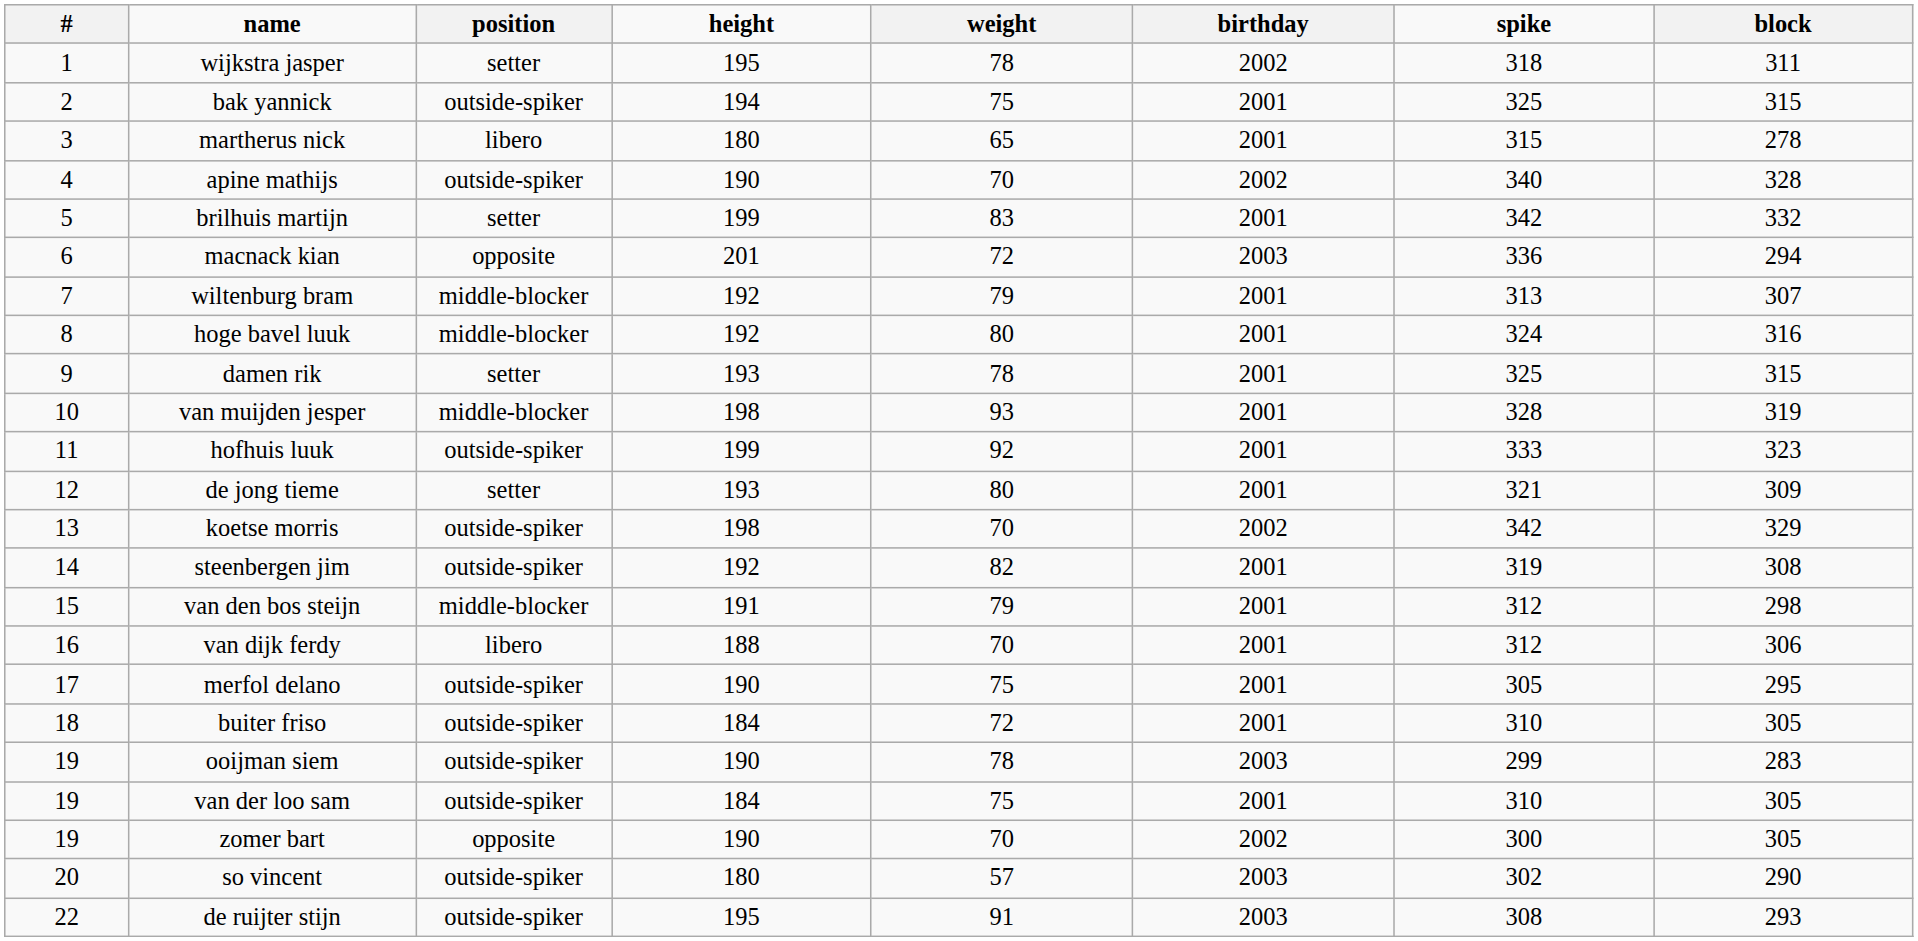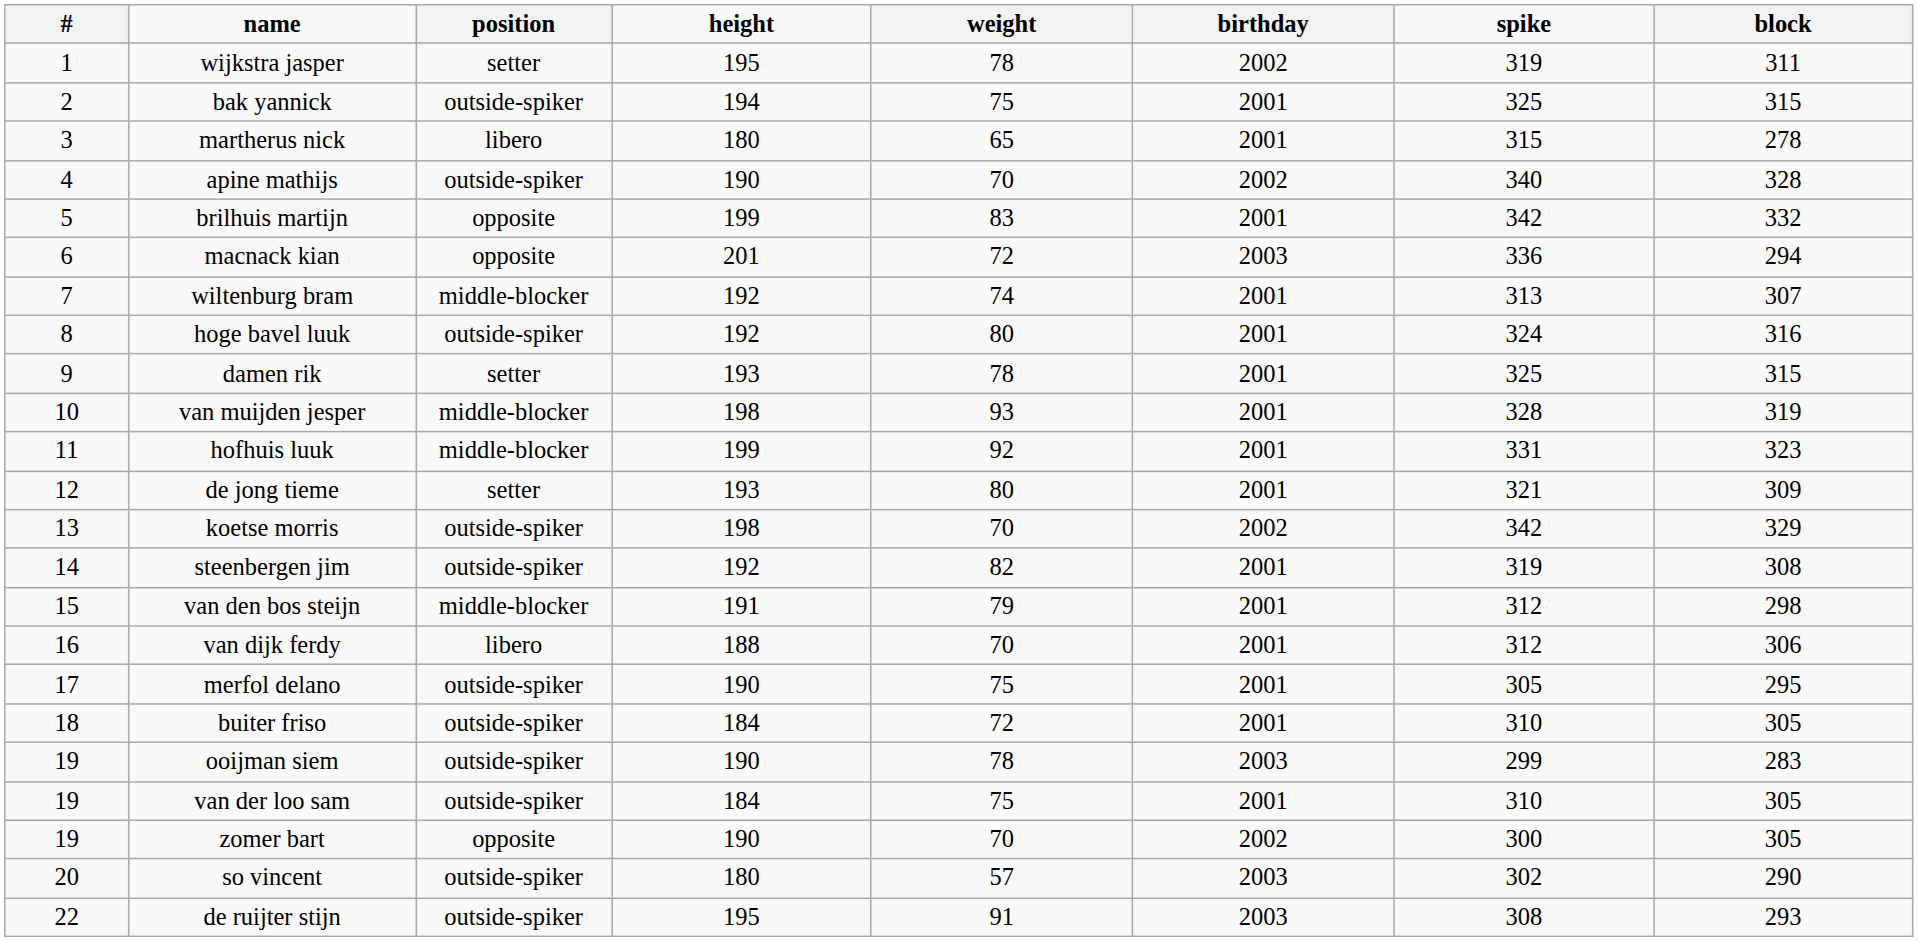 <table Class="wikitable sortable" style="text-align:center;">
 <tr>
 <th Style="width:5em">#</th>
 <td style="width:12em"><strong>name</strong></td>
 <th Style="width:8em"><strong>position</strong></th>
 <td style="width:11em"><strong>height</strong></td>
 <th Style="width:11em"><strong>weight</strong></th>
 <th Style="width:11em"><strong>birthday</strong></th>
 <td style="width:11em"><strong>spike</strong></td>
 <th Style="width:11em"><strong>block</strong></th>
 </tr>
 <tr>
 <td>1</td>
 <td>wijkstra jasper</td>
 <td>setter</td>
 <td>195</td>
 <td>78</td>
 <td>2002</td>
-<td>318</td>
+<td>319</td>
 <td>311</td>
 </tr>
 <tr>
 <td>2</td>
 <td>bak yannick</td>
 <td>outside-spiker</td>
 <td>194</td>
 <td>75</td>
 <td>2001</td>
 <td>325</td>
 <td>315</td>
 </tr>
 <tr>
 <td>3</td>
 <td>martherus nick</td>
 <td>libero</td>
 <td>180</td>
 <td>65</td>
 <td>2001</td>
 <td>315</td>
 <td>278</td>
 </tr>
 <tr>
 <td>4</td>
 <td>apine mathijs</td>
 <td>outside-spiker</td>
 <td>190</td>
 <td>70</td>
 <td>2002</td>
 <td>340</td>
 <td>328</td>
 </tr>
 <tr>
 <td>5</td>
 <td>brilhuis martijn</td>
-<td>setter</td>
+<td>opposite</td>
 <td>199</td>
 <td>83</td>
 <td>2001</td>
 <td>342</td>
 <td>332</td>
 </tr>
 <tr>
 <td>6</td>
 <td>macnack kian</td>
 <td>opposite</td>
 <td>201</td>
 <td>72</td>
 <td>2003</td>
 <td>336</td>
 <td>294</td>
 </tr>
 <tr>
 <td>7</td>
 <td>wiltenburg bram</td>
 <td>middle-blocker</td>
 <td>192</td>
-<td>79</td>
+<td>74</td>
 <td>2001</td>
 <td>313</td>
 <td>307</td>
 </tr>
 <tr>
 <td>8</td>
 <td>hoge bavel luuk</td>
-<td>middle-blocker</td>
+<td>outside-spiker</td>
 <td>192</td>
 <td>80</td>
 <td>2001</td>
 <td>324</td>
 <td>316</td>
 </tr>
 <tr>
 <td>9</td>
 <td>damen rik</td>
 <td>setter</td>
 <td>193</td>
 <td>78</td>
 <td>2001</td>
 <td>325</td>
 <td>315</td>
 </tr>
 <tr>
 <td>10</td>
 <td>van muijden jesper</td>
 <td>middle-blocker</td>
 <td>198</td>
 <td>93</td>
 <td>2001</td>
 <td>328</td>
 <td>319</td>
 </tr>
 <tr>
 <td>11</td>
 <td>hofhuis luuk</td>
-<td>outside-spiker</td>
+<td>middle-blocker</td>
 <td>199</td>
 <td>92</td>
 <td>2001</td>
-<td>333</td>
+<td>331</td>
 <td>323</td>
 </tr>
 <tr>
 <td>12</td>
 <td>de jong tieme</td>
 <td>setter</td>
 <td>193</td>
 <td>80</td>
 <td>2001</td>
 <td>321</td>
 <td>309</td>
 </tr>
 <tr>
 <td>13</td>
 <td>koetse morris</td>
 <td>outside-spiker</td>
 <td>198</td>
 <td>70</td>
 <td>2002</td>
 <td>342</td>
 <td>329</td>
 </tr>
 <tr>
 <td>14</td>
 <td>steenbergen jim</td>
 <td>outside-spiker</td>
 <td>192</td>
 <td>82</td>
 <td>2001</td>
 <td>319</td>
 <td>308</td>
 </tr>
 <tr>
 <td>15</td>
 <td>van den bos steijn</td>
 <td>middle-blocker</td>
 <td>191</td>
 <td>79</td>
 <td>2001</td>
 <td>312</td>
 <td>298</td>
 </tr>
 <tr>
 <td>16</td>
 <td>van dijk ferdy</td>
 <td>libero</td>
 <td>188</td>
 <td>70</td>
 <td>2001</td>
 <td>312</td>
 <td>306</td>
 </tr>
 <tr>
 <td>17</td>
 <td>merfol delano</td>
 <td>outside-spiker</td>
 <td>190</td>
 <td>75</td>
 <td>2001</td>
 <td>305</td>
 <td>295</td>
 </tr>
 <tr>
 <td>18</td>
 <td>buiter friso</td>
 <td>outside-spiker</td>
 <td>184</td>
 <td>72</td>
 <td>2001</td>
 <td>310</td>
 <td>305</td>
 </tr>
 <tr>
 <td>19</td>
 <td>ooijman siem</td>
 <td>outside-spiker</td>
 <td>190</td>
 <td>78</td>
 <td>2003</td>
 <td>299</td>
 <td>283</td>
 </tr>
 <tr>
 <td>19</td>
 <td>van der loo sam</td>
 <td>outside-spiker</td>
 <td>184</td>
 <td>75</td>
 <td>2001</td>
 <td>310</td>
 <td>305</td>
 </tr>
 <tr>
 <td>19</td>
 <td>zomer bart</td>
 <td>opposite</td>
 <td>190</td>
 <td>70</td>
 <td>2002</td>
 <td>300</td>
 <td>305</td>
 </tr>
 <tr>
 <td>20</td>
 <td>so vincent</td>
 <td>outside-spiker</td>
 <td>180</td>
 <td>57</td>
 <td>2003</td>
 <td>302</td>
 <td>290</td>
 </tr>
 <tr>
 <td>22</td>
 <td>de ruijter stijn</td>
 <td>outside-spiker</td>
 <td>195</td>
 <td>91</td>
 <td>2003</td>
 <td>308</td>
 <td>293</td>
 </tr>
 <tr>
 </tr>
 </table>
